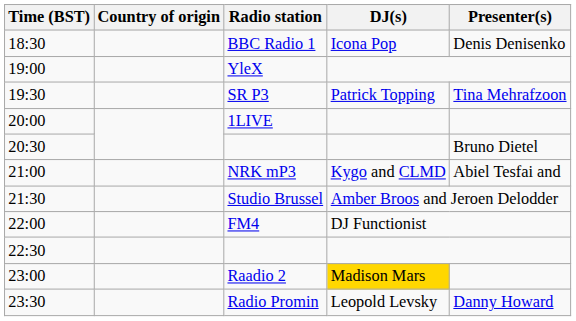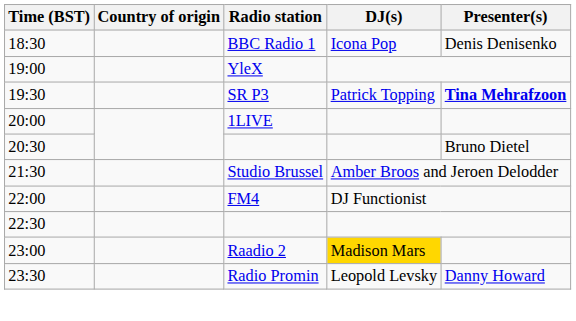 <table class="wikitable">
 <tr>
 <th>Time (BST)</th>
 <th>Country of origin</th>
 <th>Radio station</th>
 <th>DJ(s)</th>
 <th>Presenter(s)</th>
 </tr>
 <tr>
 <td>18:30</td>
 <td></td>
 <td><a href='#'>BBC Radio 1</a></td>
 <td><a href='#'>Icona Pop</a></td>
 <td>Denis Denisenko</td>
 </tr>
 <tr>
 <td>19:00</td>
 <td></td>
 <td><a href='#'>YleX</a></td>
 <td colspan="2"></td>
 </tr>
 <tr>
 <td>19:30</td>
 <td></td>
 <td><a href='#'>SR P3</a></td>
 <td><a href='#'>Patrick Topping</a></td>
-<td><a href='#'>Tina Mehrafzoon</a></td>
+<td><strong><a href='#'>Tina Mehrafzoon</a></strong></td>
 </tr>
 <tr>
 <td>20:00</td>
 <td rowspan="2"></td>
 <td><a href='#'>1LIVE</a></td>
 <td></td>
 <td></td>
 </tr>
 <tr>
 <td>20:30</td>
 <td></td>
 <td></td>
 <td>Bruno Dietel</td>
-</tr>
-<tr>
-<td>21:00</td>
-<td></td>
-<td><a href='#'>NRK mP3</a></td>
-<td><a href='#'>Kygo</a> and <a href='#'>CLMD</a></td>
-<td>Abiel Tesfai and </td>
 </tr>
 <tr>
 <td>21:30</td>
 <td></td>
 <td><a href='#'>Studio Brussel</a></td>
 <td colspan="2"><a href='#'>Amber Broos</a> and Jeroen Delodder</td>
 </tr>
 <tr>
 <td>22:00</td>
 <td></td>
 <td><a href='#'>FM4</a></td>
 <td colspan="2">DJ Functionist</td>
 </tr>
 <tr>
 <td>22:30</td>
 <td></td>
 <td></td>
 <td colspan="2"></td>
 </tr>
 <tr>
 <td>23:00</td>
 <td></td>
 <td><a href='#'>Raadio 2</a></td>
 <td style="background: gold;">Madison Mars</td>
 <td></td>
 </tr>
 <tr>
 <td>23:30</td>
 <td></td>
 <td><a href='#'>Radio Promin</a></td>
 <td>Leopold Levsky</td>
 <td><a href='#'>Danny Howard</a></td>
 </tr>
 </table>
